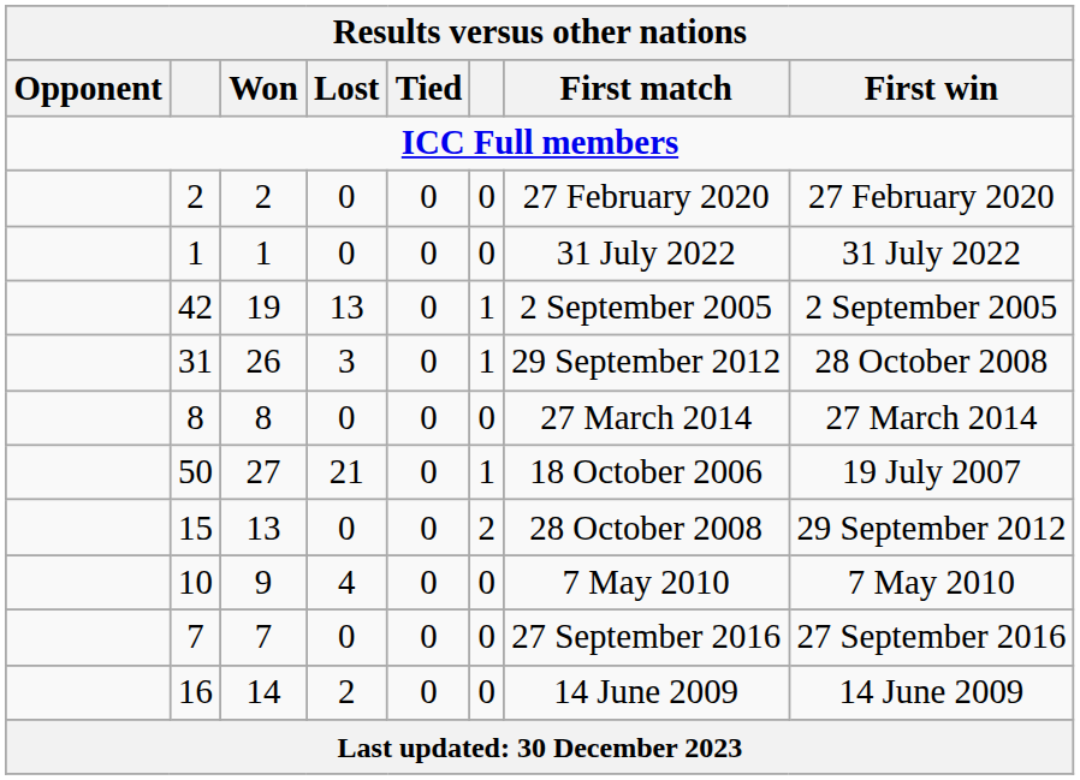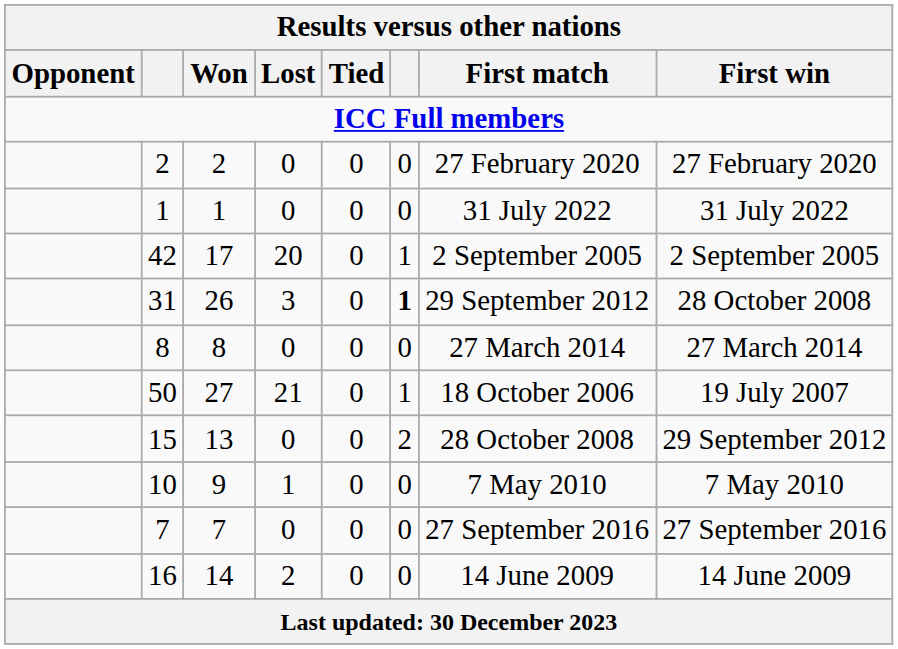 <table class="wikitable" style="text-align:center;">
 <tr>
 <th colspan=8>Results versus other nations</th>
 </tr>
 <tr>
 <th>Opponent</th>
 <th></th>
 <th>Won</th>
 <th>Lost</th>
 <th>Tied</th>
 <th></th>
 <th>First match</th>
 <th>First win</th>
 </tr>
 <tr>
 <td colspan="8" style="text-align: center;"><strong><a href='#'>ICC Full members</a></strong></td>
 </tr>
 <tr>
 <td align=left></td>
 <td>2</td>
 <td>2</td>
 <td>0</td>
 <td>0</td>
 <td>0</td>
 <td>27 February 2020</td>
 <td>27 February 2020</td>
 </tr>
 <tr>
 <td align=left></td>
 <td>1</td>
 <td>1</td>
 <td>0</td>
 <td>0</td>
 <td>0</td>
 <td>31 July 2022</td>
 <td>31 July 2022</td>
 </tr>
 <tr>
 <td align=left></td>
 <td>42</td>
-<td>19</td>
-<td>13</td>
+<td>17</td>
+<td>20</td>
 <td>0</td>
 <td>1</td>
 <td>2 September 2005</td>
 <td>2 September 2005</td>
 </tr>
 <tr>
 <td align=left></td>
 <td>31</td>
 <td>26</td>
 <td>3</td>
 <td>0</td>
-<td>1</td>
+<td><strong>1</strong></td>
 <td>29 September 2012</td>
 <td>28 October 2008</td>
 </tr>
 <tr>
 <td align=left></td>
 <td>8</td>
 <td>8</td>
 <td>0</td>
 <td>0</td>
 <td>0</td>
 <td>27 March 2014</td>
 <td>27 March 2014</td>
 </tr>
 <tr>
 <td align=left></td>
 <td>50</td>
 <td>27</td>
 <td>21</td>
 <td>0</td>
 <td>1</td>
 <td>18 October 2006</td>
 <td>19 July 2007</td>
 </tr>
 <tr>
 <td align=left></td>
 <td>15</td>
 <td>13</td>
 <td>0</td>
 <td>0</td>
 <td>2</td>
 <td>28 October 2008</td>
 <td>29 September 2012</td>
 </tr>
 <tr>
 <td align=left></td>
 <td>10</td>
 <td>9</td>
-<td>4</td>
+<td>1</td>
 <td>0</td>
 <td>0</td>
 <td>7 May 2010</td>
 <td>7 May 2010</td>
 </tr>
 <tr>
 <td align=left></td>
 <td>7</td>
 <td>7</td>
 <td>0</td>
 <td>0</td>
 <td>0</td>
 <td>27 September 2016</td>
 <td>27 September 2016</td>
 </tr>
 <tr>
 <td align=left></td>
 <td>16</td>
 <td>14</td>
 <td>2</td>
 <td>0</td>
 <td>0</td>
 <td>14 June 2009</td>
 <td>14 June 2009</td>
 </tr>
 <tr>
 <th colspan=8><small>Last updated: 30 December 2023</small></th>
 </tr>
 </table>
